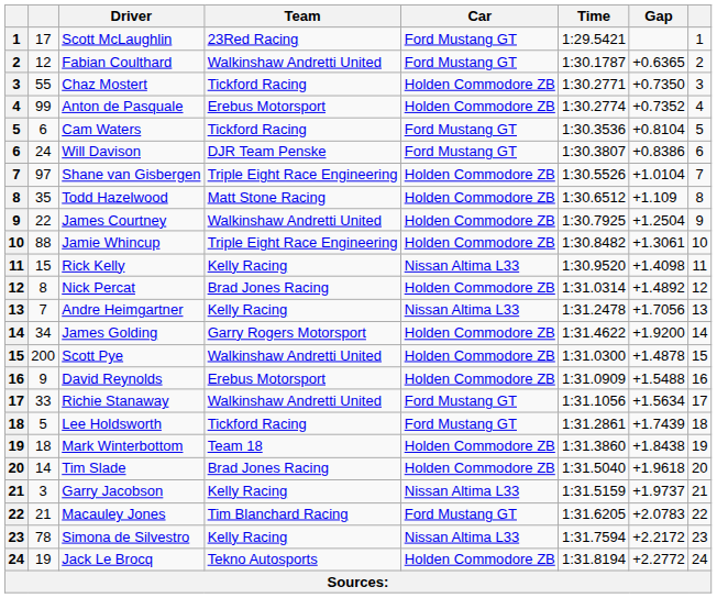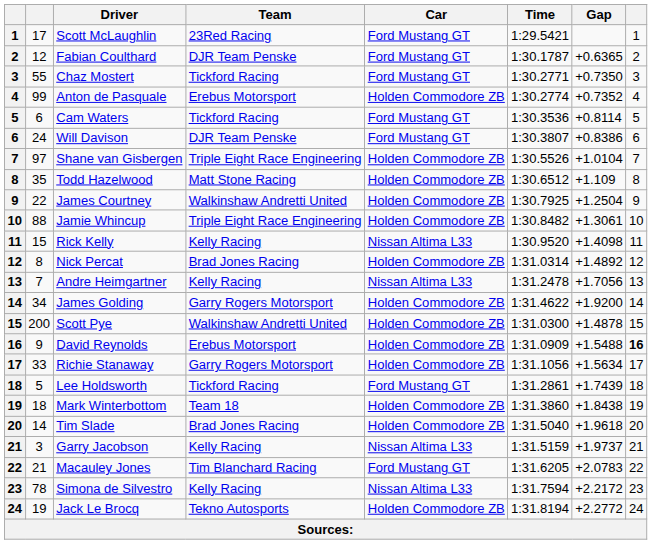 <table class="wikitable" style="font-size: 85%">
 <tr>
 <th></th>
 <th></th>
 <th>Driver</th>
 <th>Team</th>
 <th>Car</th>
 <th>Time</th>
 <th>Gap</th>
 <th></th>
 </tr>
 <tr>
 <th>1</th>
 <td align="center">17</td>
 <td> <a href='#'>Scott McLaughlin</a></td>
 <td><a href='#'>23Red Racing</a></td>
 <td><a href='#'>Ford Mustang GT</a></td>
 <td>1:29.5421</td>
 <td></td>
 <td align="center">1</td>
 </tr>
 <tr>
 <th>2</th>
 <td align="center">12</td>
 <td> <a href='#'>Fabian Coulthard</a></td>
-<td><a href='#'>Walkinshaw Andretti United</a></td>
+<td><a href='#'>DJR Team Penske</a></td>
 <td><a href='#'>Ford Mustang GT</a></td>
 <td>1:30.1787</td>
 <td>+0.6365</td>
 <td align="center">2</td>
 </tr>
 <tr>
 <th>3</th>
 <td align="center">55</td>
 <td> <a href='#'>Chaz Mostert</a></td>
 <td><a href='#'>Tickford Racing</a></td>
-<td><a href='#'>Holden Commodore ZB</a></td>
+<td><a href='#'>Ford Mustang GT</a></td>
 <td>1:30.2771</td>
 <td>+0.7350</td>
 <td align="center">3</td>
 </tr>
 <tr>
 <th>4</th>
 <td align="center">99</td>
 <td> <a href='#'>Anton de Pasquale</a></td>
 <td><a href='#'>Erebus Motorsport</a></td>
 <td><a href='#'>Holden Commodore ZB</a></td>
 <td>1:30.2774</td>
 <td>+0.7352</td>
 <td align="center">4</td>
 </tr>
 <tr>
 <th>5</th>
 <td align="center">6</td>
 <td> <a href='#'>Cam Waters</a></td>
 <td><a href='#'>Tickford Racing</a></td>
 <td><a href='#'>Ford Mustang GT</a></td>
 <td>1:30.3536</td>
-<td>+0.8104</td>
+<td>+0.8114</td>
 <td align="center">5</td>
 </tr>
 <tr>
 <th>6</th>
 <td align="center">24</td>
 <td> <a href='#'>Will Davison</a></td>
 <td><a href='#'>DJR Team Penske</a></td>
 <td><a href='#'>Ford Mustang GT</a></td>
 <td>1:30.3807</td>
 <td>+0.8386</td>
 <td align="center">6</td>
 </tr>
 <tr>
 <th>7</th>
 <td align="center">97</td>
 <td> <a href='#'>Shane van Gisbergen</a></td>
 <td><a href='#'>Triple Eight Race Engineering</a></td>
 <td><a href='#'>Holden Commodore ZB</a></td>
 <td>1:30.5526</td>
 <td>+1.0104</td>
 <td align="center">7</td>
 </tr>
 <tr>
 <th>8</th>
 <td align="center">35</td>
 <td> <a href='#'>Todd Hazelwood</a></td>
 <td><a href='#'>Matt Stone Racing</a></td>
 <td><a href='#'>Holden Commodore ZB</a></td>
 <td>1:30.6512</td>
 <td>+1.109</td>
 <td align="center">8</td>
 </tr>
 <tr>
 <th>9</th>
 <td align="center">22</td>
 <td> <a href='#'>James Courtney</a></td>
 <td><a href='#'>Walkinshaw Andretti United</a></td>
 <td><a href='#'>Holden Commodore ZB</a></td>
 <td>1:30.7925</td>
 <td>+1.2504</td>
 <td align="center">9</td>
 </tr>
 <tr>
 <th>10</th>
 <td align="center">88</td>
 <td> <a href='#'>Jamie Whincup</a></td>
 <td><a href='#'>Triple Eight Race Engineering</a></td>
 <td><a href='#'>Holden Commodore ZB</a></td>
 <td>1:30.8482</td>
 <td>+1.3061</td>
 <td align="center">10</td>
 </tr>
 <tr>
 <th>11</th>
 <td align="center">15</td>
 <td> <a href='#'>Rick Kelly</a></td>
 <td><a href='#'>Kelly Racing</a></td>
 <td><a href='#'>Nissan Altima L33</a></td>
 <td>1:30.9520</td>
 <td>+1.4098</td>
 <td align="center">11</td>
 </tr>
 <tr>
 <th>12</th>
 <td align="center">8</td>
 <td> <a href='#'>Nick Percat</a></td>
 <td><a href='#'>Brad Jones Racing</a></td>
 <td><a href='#'>Holden Commodore ZB</a></td>
 <td>1:31.0314</td>
 <td>+1.4892</td>
 <td align="center">12</td>
 </tr>
 <tr>
 <th>13</th>
 <td align="center">7</td>
 <td> <a href='#'>Andre Heimgartner</a></td>
 <td><a href='#'>Kelly Racing</a></td>
 <td><a href='#'>Nissan Altima L33</a></td>
 <td>1:31.2478</td>
 <td>+1.7056</td>
 <td align="center">13</td>
 </tr>
 <tr>
 <th>14</th>
 <td align="center">34</td>
 <td> <a href='#'>James Golding</a></td>
 <td><a href='#'>Garry Rogers Motorsport</a></td>
 <td><a href='#'>Holden Commodore ZB</a></td>
 <td>1:31.4622</td>
 <td>+1.9200</td>
 <td align="center">14</td>
 </tr>
 <tr>
 <th>15</th>
 <td align="center">200</td>
 <td> <a href='#'>Scott Pye</a></td>
 <td><a href='#'>Walkinshaw Andretti United</a></td>
 <td><a href='#'>Holden Commodore ZB</a></td>
 <td>1:31.0300</td>
 <td>+1.4878</td>
 <td align="center">15</td>
 </tr>
 <tr>
 <th>16</th>
 <td align="center">9</td>
 <td> <a href='#'>David Reynolds</a></td>
 <td><a href='#'>Erebus Motorsport</a></td>
 <td><a href='#'>Holden Commodore ZB</a></td>
 <td>1:31.0909</td>
 <td>+1.5488</td>
-<td align="center">16</td>
+<td align="center"><strong>16</strong></td>
 </tr>
 <tr>
 <th>17</th>
 <td align="center">33</td>
 <td> <a href='#'>Richie Stanaway</a></td>
-<td><a href='#'>Walkinshaw Andretti United</a></td>
-<td><a href='#'>Ford Mustang GT</a></td>
+<td><a href='#'>Garry Rogers Motorsport</a></td>
+<td><a href='#'>Holden Commodore ZB</a></td>
 <td>1:31.1056</td>
 <td>+1.5634</td>
 <td align="center">17</td>
 </tr>
 <tr>
 <th>18</th>
 <td align="center">5</td>
 <td> <a href='#'>Lee Holdsworth</a></td>
 <td><a href='#'>Tickford Racing</a></td>
 <td><a href='#'>Ford Mustang GT</a></td>
 <td>1:31.2861</td>
 <td>+1.7439</td>
 <td align="center">18</td>
 </tr>
 <tr>
 <th>19</th>
 <td align="center">18</td>
 <td> <a href='#'>Mark Winterbottom</a></td>
 <td><a href='#'>Team 18</a></td>
 <td><a href='#'>Holden Commodore ZB</a></td>
 <td>1:31.3860</td>
 <td>+1.8438</td>
 <td align="center">19</td>
 </tr>
 <tr>
 <th>20</th>
 <td align="center">14</td>
 <td> <a href='#'>Tim Slade</a></td>
 <td><a href='#'>Brad Jones Racing</a></td>
 <td><a href='#'>Holden Commodore ZB</a></td>
 <td>1:31.5040</td>
 <td>+1.9618</td>
 <td align="center">20</td>
 </tr>
 <tr>
 <th>21</th>
 <td align="center">3</td>
 <td> <a href='#'>Garry Jacobson</a></td>
 <td><a href='#'>Kelly Racing</a></td>
 <td><a href='#'>Nissan Altima L33</a></td>
 <td>1:31.5159</td>
 <td>+1.9737</td>
 <td align="center">21</td>
 </tr>
 <tr>
 <th>22</th>
 <td align="center">21</td>
 <td> <a href='#'>Macauley Jones</a></td>
 <td><a href='#'>Tim Blanchard Racing</a></td>
 <td><a href='#'>Ford Mustang GT</a></td>
 <td>1:31.6205</td>
 <td>+2.0783</td>
 <td align="center">22</td>
 </tr>
 <tr>
 <th>23</th>
 <td align="center">78</td>
 <td> <a href='#'>Simona de Silvestro</a></td>
 <td><a href='#'>Kelly Racing</a></td>
 <td><a href='#'>Nissan Altima L33</a></td>
 <td>1:31.7594</td>
 <td>+2.2172</td>
 <td align="center">23</td>
 </tr>
 <tr>
 <th>24</th>
 <td align="center">19</td>
 <td> <a href='#'>Jack Le Brocq</a></td>
 <td><a href='#'>Tekno Autosports</a></td>
 <td><a href='#'>Holden Commodore ZB</a></td>
 <td>1:31.8194</td>
 <td>+2.2772</td>
 <td align="center">24</td>
 </tr>
 <tr>
 <th colspan="8">Sources:</th>
 </tr>
 </table>
